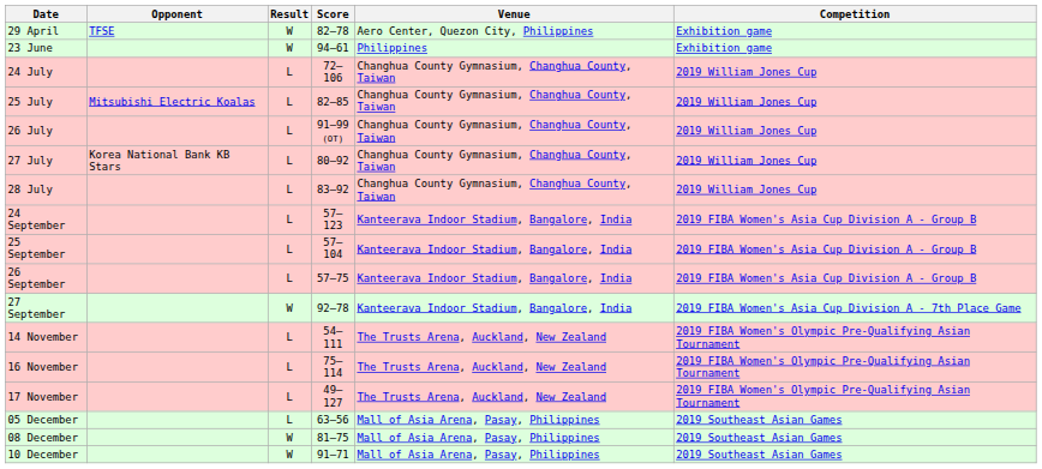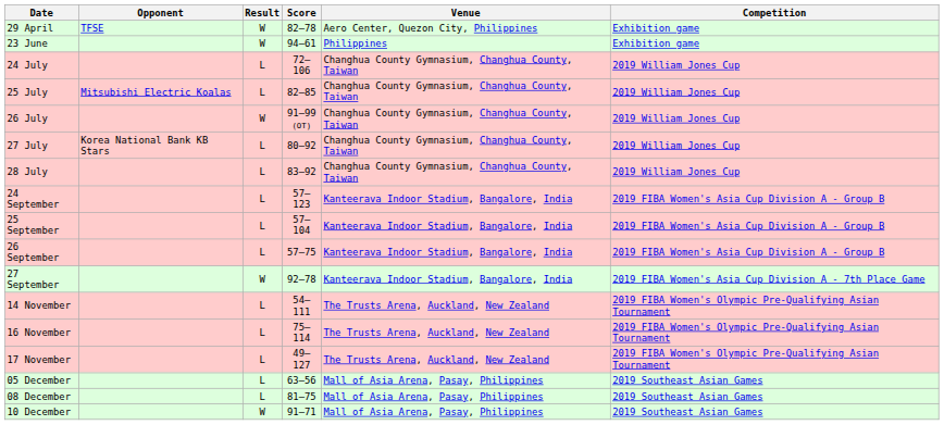 <table width=100% class="wikitable">
 <tr>
 <th>Date</th>
 <th>Opponent</th>
 <th>Result</th>
 <th>Score</th>
 <th>Venue</th>
 <th>Competition</th>
 </tr>
 <tr style="background:#dfd;">
 <td>29 April</td>
 <td> <a href='#'>TFSE</a></td>
 <td align=center>W</td>
 <td align=center>82–78</td>
 <td> Aero Center, Quezon City, <a href='#'>Philippines</a></td>
 <td><a href='#'>Exhibition game</a></td>
 </tr>
 <tr style="background:#dfd;">
 <td>23 June</td>
 <td></td>
 <td align=center>W</td>
 <td align=center>94–61</td>
 <td> <a href='#'>Philippines</a></td>
 <td><a href='#'>Exhibition game</a></td>
 </tr>
 <tr style="background:#fcc;">
 <td>24 July</td>
 <td></td>
 <td align=center>L</td>
 <td align=center>72–106</td>
 <td> Changhua County Gymnasium, <a href='#'>Changhua County</a>, <a href='#'>Taiwan</a></td>
 <td><a href='#'>2019 William Jones Cup</a></td>
 </tr>
 <tr style="background:#fcc;">
 <td>25 July</td>
 <td> <a href='#'>Mitsubishi Electric Koalas</a></td>
 <td align=center>L</td>
 <td align=center>82–85</td>
 <td> Changhua County Gymnasium, <a href='#'>Changhua County</a>, <a href='#'>Taiwan</a></td>
 <td><a href='#'>2019 William Jones Cup</a></td>
 </tr>
 <tr style="background:#fcc;">
 <td>26 July</td>
 <td></td>
-<td align=center>L</td>
+<td align=center>W</td>
 <td align=center>91–99<br><small>(OT)</small></td>
 <td> Changhua County Gymnasium, <a href='#'>Changhua County</a>, <a href='#'>Taiwan</a></td>
 <td><a href='#'>2019 William Jones Cup</a></td>
 </tr>
 <tr style="background:#fcc;">
 <td>27 July</td>
 <td> Korea National Bank KB Stars</td>
 <td align=center>L</td>
 <td align=center>80–92</td>
 <td> Changhua County Gymnasium, <a href='#'>Changhua County</a>, <a href='#'>Taiwan</a></td>
 <td><a href='#'>2019 William Jones Cup</a></td>
 </tr>
 <tr style="background:#fcc;">
 <td>28 July</td>
 <td></td>
 <td align=center>L</td>
 <td align=center>83–92</td>
 <td> Changhua County Gymnasium, <a href='#'>Changhua County</a>, <a href='#'>Taiwan</a></td>
 <td><a href='#'>2019 William Jones Cup</a></td>
 </tr>
 <tr style="background:#fcc;">
 <td>24 September</td>
 <td></td>
 <td align=center>L</td>
 <td align=center>57–123</td>
 <td> <a href='#'>Kanteerava Indoor Stadium</a>, <a href='#'>Bangalore</a>, <a href='#'>India</a></td>
 <td><a href='#'>2019 FIBA Women's Asia Cup Division A - Group B</a></td>
 </tr>
 <tr style="background:#fcc;">
 <td>25 September</td>
 <td></td>
 <td align=center>L</td>
 <td align=center>57–104</td>
 <td> <a href='#'>Kanteerava Indoor Stadium</a>, <a href='#'>Bangalore</a>, <a href='#'>India</a></td>
 <td><a href='#'>2019 FIBA Women's Asia Cup Division A - Group B</a></td>
 </tr>
 <tr style="background:#fcc;">
 <td>26 September</td>
 <td></td>
 <td align=center>L</td>
 <td align=center>57–75</td>
 <td> <a href='#'>Kanteerava Indoor Stadium</a>, <a href='#'>Bangalore</a>, <a href='#'>India</a></td>
 <td><a href='#'>2019 FIBA Women's Asia Cup Division A - Group B</a></td>
 </tr>
 <tr style="background:#dfd;">
 <td>27 September</td>
 <td></td>
 <td align=center>W</td>
 <td align=center>92–78</td>
 <td> <a href='#'>Kanteerava Indoor Stadium</a>, <a href='#'>Bangalore</a>, <a href='#'>India</a></td>
 <td><a href='#'>2019 FIBA Women's Asia Cup Division A - 7th Place Game</a></td>
 </tr>
 <tr style="background:#fcc;">
 <td>14 November</td>
 <td></td>
 <td align=center>L</td>
 <td align=center>54–111</td>
 <td> <a href='#'>The Trusts Arena</a>, <a href='#'>Auckland</a>, <a href='#'>New Zealand</a></td>
 <td><a href='#'>2019 FIBA Women's Olympic Pre-Qualifying Asian Tournament</a></td>
 </tr>
 <tr style="background:#fcc;">
 <td>16 November</td>
 <td></td>
 <td align=center>L</td>
 <td align=center>75–114</td>
 <td> <a href='#'>The Trusts Arena</a>, <a href='#'>Auckland</a>, <a href='#'>New Zealand</a></td>
 <td><a href='#'>2019 FIBA Women's Olympic Pre-Qualifying Asian Tournament</a></td>
 </tr>
 <tr style="background:#fcc;">
 <td>17 November</td>
 <td></td>
 <td align=center>L</td>
 <td align=center>49–127</td>
 <td> <a href='#'>The Trusts Arena</a>, <a href='#'>Auckland</a>, <a href='#'>New Zealand</a></td>
 <td><a href='#'>2019 FIBA Women's Olympic Pre-Qualifying Asian Tournament</a></td>
 </tr>
 <tr style="background:#dfd;">
 <td>05 December</td>
 <td></td>
 <td align=center>L</td>
 <td align=center>63–56</td>
 <td> <a href='#'>Mall of Asia Arena</a>, <a href='#'>Pasay</a>, <a href='#'>Philippines</a></td>
 <td><a href='#'>2019 Southeast Asian Games</a></td>
 </tr>
 <tr style="background:#dfd;">
 <td>08 December</td>
 <td></td>
-<td align=center>W</td>
+<td align=center>L</td>
 <td align=center>81–75</td>
 <td> <a href='#'>Mall of Asia Arena</a>, <a href='#'>Pasay</a>, <a href='#'>Philippines</a></td>
 <td><a href='#'>2019 Southeast Asian Games</a></td>
 </tr>
 <tr style="background:#dfd;">
 <td>10 December</td>
 <td></td>
 <td align=center>W</td>
 <td align=center>91–71</td>
 <td> <a href='#'>Mall of Asia Arena</a>, <a href='#'>Pasay</a>, <a href='#'>Philippines</a></td>
 <td><a href='#'>2019 Southeast Asian Games</a></td>
 </tr>
 </table>
